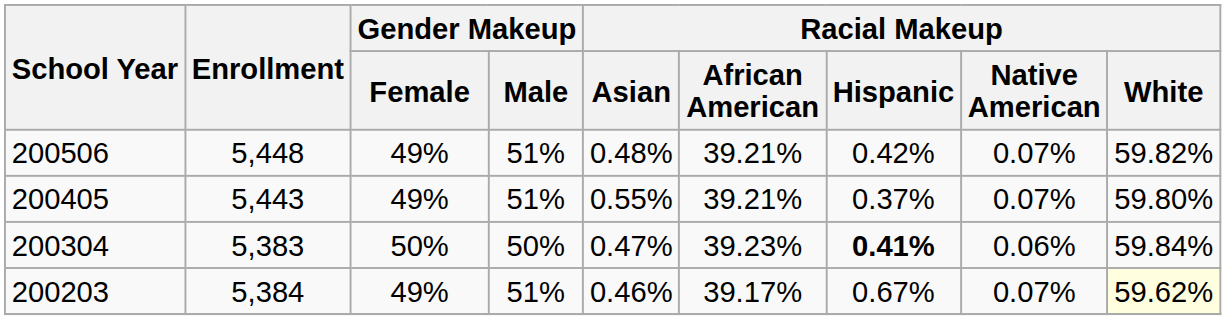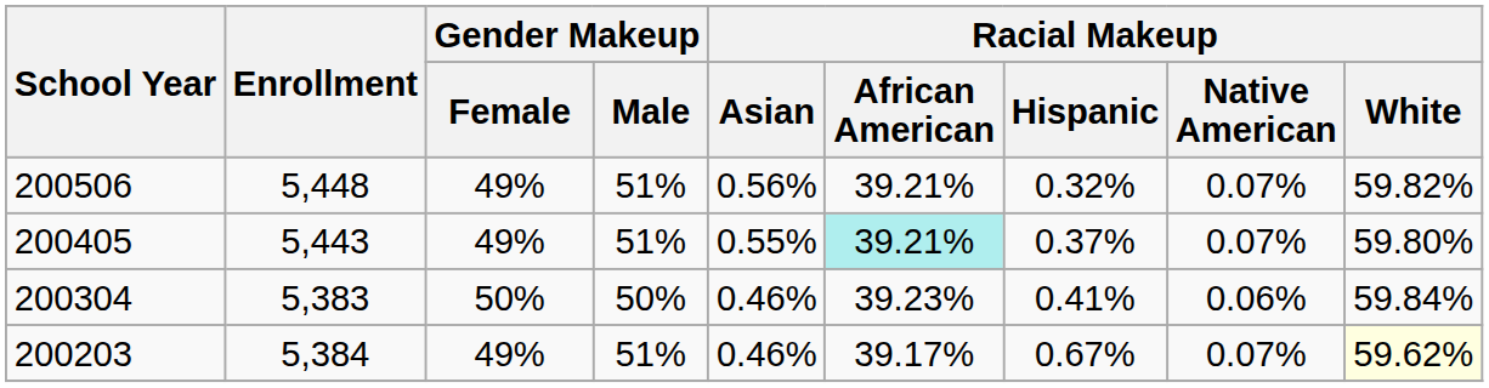 <table class="wikitable" style="font-size: 95%;">
 <tr>
 <th rowspan="2">School Year</th>
 <th rowspan="2">Enrollment</th>
 <th colspan="2">Gender Makeup</th>
 <th colspan="5">Racial Makeup</th>
 </tr>
 <tr>
 <th>Female</th>
 <th>Male</th>
 <th>Asian</th>
 <th>African <br>American</th>
 <th>Hispanic</th>
 <th>Native <br>American</th>
 <th>White</th>
 </tr>
 <tr>
 <td align="left">200506</td>
 <td align="center">5,448</td>
 <td align="center">49%</td>
 <td align="center">51%</td>
-<td align="center">0.48%</td>
+<td align="center">0.56%</td>
 <td align="center">39.21%</td>
-<td align="center">0.42%</td>
+<td align="center">0.32%</td>
 <td align="center">0.07%</td>
 <td align="center">59.82%</td>
 </tr>
 <tr>
 <td align="left">200405</td>
 <td align="center">5,443</td>
 <td align="center">49%</td>
 <td align="center">51%</td>
 <td align="center">0.55%</td>
-<td align="center">39.21%</td>
+<td align="center" style="background: paleturquoise;">39.21%</td>
 <td align="center">0.37%</td>
 <td align="center">0.07%</td>
 <td align="center">59.80%</td>
 </tr>
 <tr>
 <td align="left">200304</td>
 <td align="center">5,383</td>
 <td align="center">50%</td>
 <td align="center">50%</td>
-<td align="center">0.47%</td>
+<td align="center">0.46%</td>
 <td align="center">39.23%</td>
-<td align="center"><strong>0.41%</strong></td>
+<td align="center">0.41%</td>
 <td align="center">0.06%</td>
 <td align="center">59.84%</td>
 </tr>
 <tr>
 <td align="left">200203</td>
 <td align="center">5,384</td>
 <td align="center">49%</td>
 <td align="center">51%</td>
 <td align="center">0.46%</td>
 <td align="center">39.17%</td>
 <td align="center">0.67%</td>
 <td align="center">0.07%</td>
 <td align="center" style="background: lightyellow;">59.62%</td>
 </tr>
 <tr>
 </tr>
 </table>
